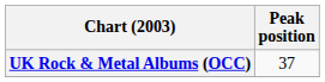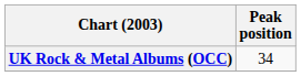 <table class="wikitable sortable plainrowheaders" style="text-align:center">
 <tr>
 <th scope="col">Chart (2003)</th>
 <th scope="col">Peak<br>position</th>
 </tr>
 <tr>
 <th scope="row"><a href='#'>UK Rock & Metal Albums</a> (<a href='#'>OCC</a>)</th>
-<td>37</td>
+<td>34</td>
 </tr>
 <tr>
 </tr>
 </table>
